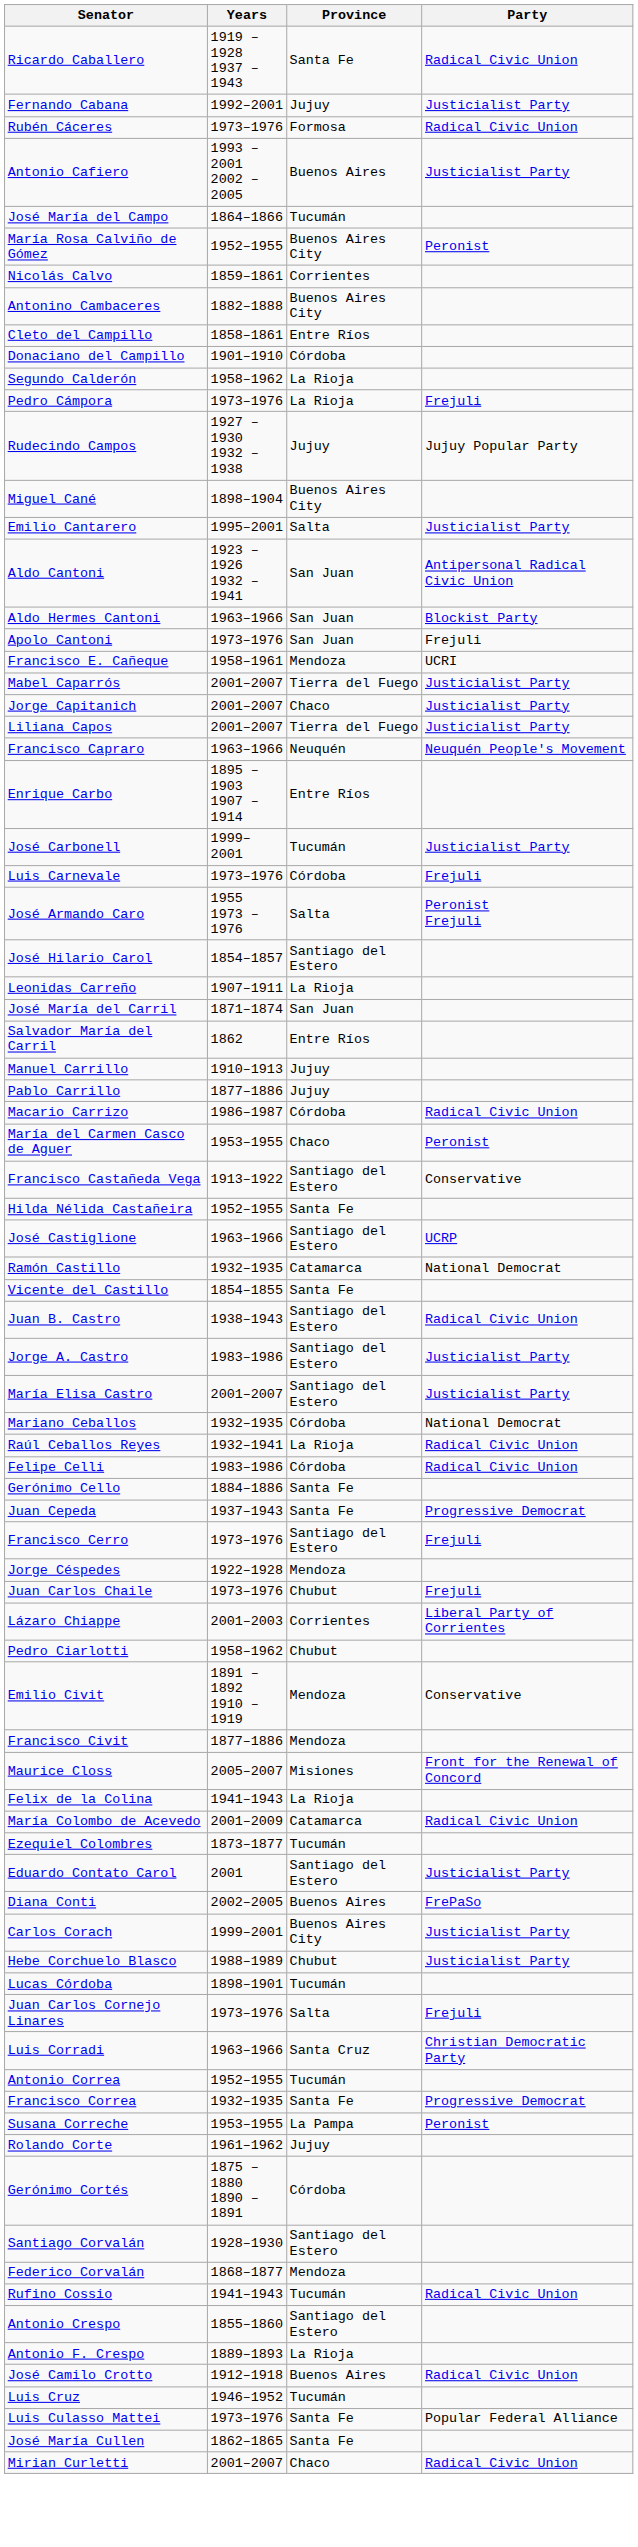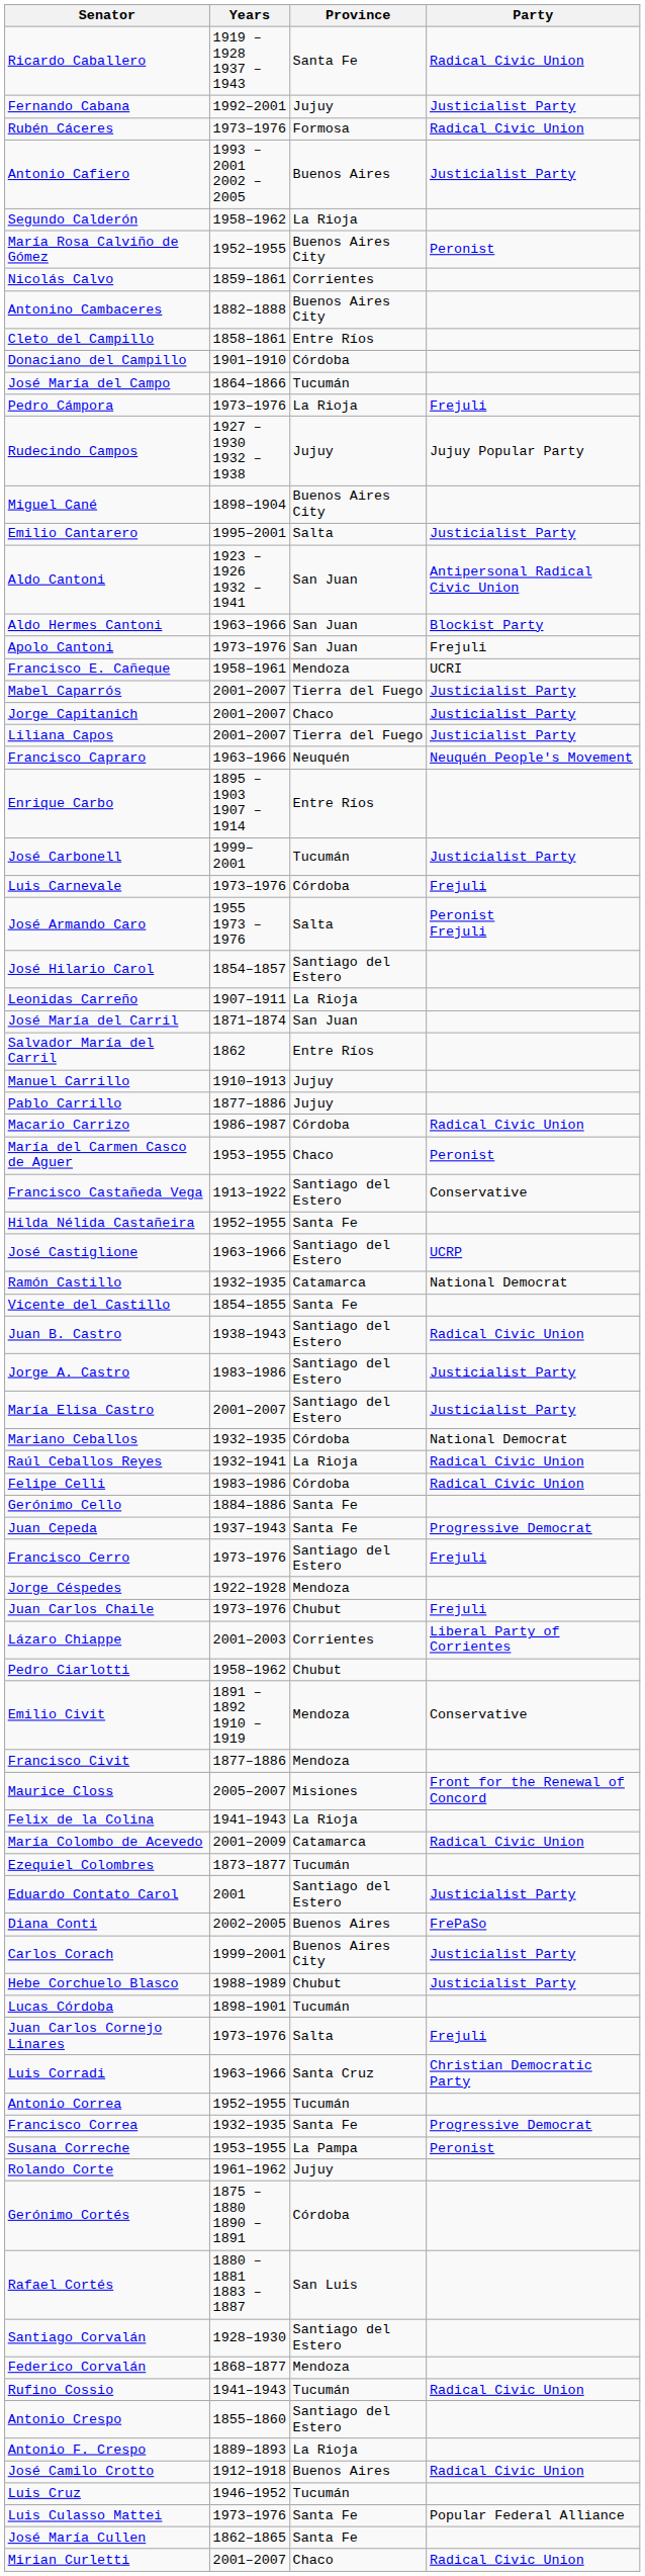 <table class=wikitable>
 <tr>
 <th>Senator</th>
 <th>Years</th>
 <th>Province</th>
 <th>Party</th>
 </tr>
 <tr>
 <td><a href='#'>Ricardo Caballero</a></td>
 <td>1919 – 1928<br>1937 – 1943</td>
 <td>Santa Fe</td>
 <td><a href='#'>Radical Civic Union</a></td>
 </tr>
 <tr>
 <td><a href='#'>Fernando Cabana</a></td>
 <td>1992–2001</td>
 <td>Jujuy</td>
 <td><a href='#'>Justicialist Party</a></td>
 </tr>
 <tr>
 <td><a href='#'>Rubén Cáceres</a></td>
 <td>1973–1976</td>
 <td>Formosa</td>
 <td><a href='#'>Radical Civic Union</a></td>
 </tr>
 <tr>
 <td><a href='#'>Antonio Cafiero</a></td>
 <td>1993 – 2001<br>2002 – 2005</td>
 <td>Buenos Aires</td>
 <td><a href='#'>Justicialist Party</a></td>
 </tr>
 <tr>
-<td><a href='#'>José María del Campo</a></td>
-<td>1864–1866</td>
-<td>Tucumán</td>
+<td><a href='#'>Segundo Calderón</a></td>
+<td>1958–1962</td>
+<td>La Rioja</td>
 <td></td>
 </tr>
 <tr>
 <td><a href='#'>María Rosa Calviño de Gómez</a></td>
 <td>1952–1955</td>
 <td>Buenos Aires City</td>
 <td><a href='#'>Peronist</a></td>
 </tr>
 <tr>
 <td><a href='#'>Nicolás Calvo</a></td>
 <td>1859–1861</td>
 <td>Corrientes</td>
 <td></td>
 </tr>
 <tr>
 <td><a href='#'>Antonino Cambaceres</a></td>
 <td>1882–1888</td>
 <td>Buenos Aires City</td>
 <td></td>
 </tr>
 <tr>
 <td><a href='#'>Cleto del Campillo</a></td>
 <td>1858–1861</td>
 <td>Entre Ríos</td>
 <td></td>
 </tr>
 <tr>
 <td><a href='#'>Donaciano del Campillo</a></td>
 <td>1901–1910</td>
 <td>Córdoba</td>
 <td></td>
 </tr>
 <tr>
-<td><a href='#'>Segundo Calderón</a></td>
-<td>1958–1962</td>
-<td>La Rioja</td>
+<td><a href='#'>José María del Campo</a></td>
+<td>1864–1866</td>
+<td>Tucumán</td>
 <td></td>
 </tr>
 <tr>
 <td><a href='#'>Pedro Cámpora</a></td>
 <td>1973–1976</td>
 <td>La Rioja</td>
 <td><a href='#'>Frejuli</a></td>
 </tr>
 <tr>
 <td><a href='#'>Rudecindo Campos</a></td>
 <td>1927 – 1930<br>1932 – 1938</td>
 <td>Jujuy</td>
 <td>Jujuy Popular Party</td>
 </tr>
 <tr>
 <td><a href='#'>Miguel Cané</a></td>
 <td>1898–1904</td>
 <td>Buenos Aires City</td>
 <td></td>
 </tr>
 <tr>
 <td><a href='#'>Emilio Cantarero</a></td>
 <td>1995–2001</td>
 <td>Salta</td>
 <td><a href='#'>Justicialist Party</a></td>
 </tr>
 <tr>
 <td><a href='#'>Aldo Cantoni</a></td>
 <td>1923 – 1926<br>1932 – 1941</td>
 <td>San Juan</td>
 <td><a href='#'>Antipersonal Radical Civic Union</a></td>
 </tr>
 <tr>
 <td><a href='#'>Aldo Hermes Cantoni</a></td>
 <td>1963–1966</td>
 <td>San Juan</td>
 <td><a href='#'>Blockist Party</a></td>
 </tr>
 <tr>
 <td><a href='#'>Apolo Cantoni</a></td>
 <td>1973–1976</td>
 <td>San Juan</td>
 <td>Frejuli</td>
 </tr>
 <tr>
 <td><a href='#'>Francisco E. Cañeque</a></td>
 <td>1958–1961</td>
 <td>Mendoza</td>
 <td>UCRI</td>
 </tr>
 <tr>
 <td><a href='#'>Mabel Caparrós</a></td>
 <td>2001–2007</td>
 <td>Tierra del Fuego</td>
 <td><a href='#'>Justicialist Party</a></td>
 </tr>
 <tr>
 <td><a href='#'>Jorge Capitanich</a></td>
 <td>2001–2007</td>
 <td>Chaco</td>
 <td><a href='#'>Justicialist Party</a></td>
 </tr>
 <tr>
 <td><a href='#'>Liliana Capos</a></td>
 <td>2001–2007</td>
 <td>Tierra del Fuego</td>
 <td><a href='#'>Justicialist Party</a></td>
 </tr>
 <tr>
 <td><a href='#'>Francisco Capraro</a></td>
 <td>1963–1966</td>
 <td>Neuquén</td>
 <td><a href='#'>Neuquén People's Movement</a></td>
 </tr>
 <tr>
 <td><a href='#'>Enrique Carbo</a></td>
 <td>1895 – 1903<br>1907 – 1914</td>
 <td>Entre Ríos</td>
 <td></td>
 </tr>
 <tr>
 <td><a href='#'>José Carbonell</a></td>
 <td>1999– 2001</td>
 <td>Tucumán</td>
 <td><a href='#'>Justicialist Party</a></td>
 </tr>
 <tr>
 <td><a href='#'>Luis Carnevale</a></td>
 <td>1973–1976</td>
 <td>Córdoba</td>
 <td><a href='#'>Frejuli</a></td>
 </tr>
 <tr>
 <td><a href='#'>José Armando Caro</a></td>
 <td>1955<br>1973 – 1976</td>
 <td>Salta</td>
 <td><a href='#'>Peronist</a><br><a href='#'>Frejuli</a></td>
 </tr>
 <tr>
 <td><a href='#'>José Hilario Carol</a></td>
 <td>1854–1857</td>
 <td>Santiago del Estero</td>
 <td></td>
 </tr>
 <tr>
 <td><a href='#'>Leonidas Carreño</a></td>
 <td>1907–1911</td>
 <td>La Rioja</td>
 <td></td>
 </tr>
 <tr>
 <td><a href='#'>José María del Carril</a></td>
 <td>1871–1874</td>
 <td>San Juan</td>
 <td></td>
 </tr>
 <tr>
 <td><a href='#'>Salvador María del Carril</a></td>
 <td>1862</td>
 <td>Entre Ríos</td>
 <td></td>
 </tr>
 <tr>
 <td><a href='#'>Manuel Carrillo</a></td>
 <td>1910–1913</td>
 <td>Jujuy</td>
 <td></td>
 </tr>
 <tr>
 <td><a href='#'>Pablo Carrillo</a></td>
 <td>1877–1886</td>
 <td>Jujuy</td>
 <td></td>
 </tr>
 <tr>
 <td><a href='#'>Macario Carrizo</a></td>
 <td>1986–1987</td>
 <td>Córdoba</td>
 <td><a href='#'>Radical Civic Union</a></td>
 </tr>
 <tr>
 <td><a href='#'>María del Carmen Casco de Aguer</a></td>
 <td>1953–1955</td>
 <td>Chaco</td>
 <td><a href='#'>Peronist</a></td>
 </tr>
 <tr>
 <td><a href='#'>Francisco Castañeda Vega</a></td>
 <td>1913–1922</td>
 <td>Santiago del Estero</td>
 <td>Conservative</td>
 </tr>
 <tr>
 <td><a href='#'>Hilda Nélida Castañeira</a></td>
 <td>1952–1955</td>
 <td>Santa Fe</td>
 <td></td>
 </tr>
 <tr>
 <td><a href='#'>José Castiglione</a></td>
 <td>1963–1966</td>
 <td>Santiago del Estero</td>
 <td><a href='#'>UCRP</a></td>
 </tr>
 <tr>
 <td><a href='#'>Ramón Castillo</a></td>
 <td>1932–1935</td>
 <td>Catamarca</td>
 <td>National Democrat</td>
 </tr>
 <tr>
 <td><a href='#'>Vicente del Castillo</a></td>
 <td>1854–1855</td>
 <td>Santa Fe</td>
 <td></td>
 </tr>
 <tr>
 <td><a href='#'>Juan B. Castro</a></td>
 <td>1938–1943</td>
 <td>Santiago del Estero</td>
 <td><a href='#'>Radical Civic Union</a></td>
 </tr>
 <tr>
 <td><a href='#'>Jorge A. Castro</a></td>
 <td>1983–1986</td>
 <td>Santiago del Estero</td>
 <td><a href='#'>Justicialist Party</a></td>
 </tr>
 <tr>
 <td><a href='#'>María Elisa Castro</a></td>
 <td>2001–2007</td>
 <td>Santiago del Estero</td>
 <td><a href='#'>Justicialist Party</a></td>
 </tr>
 <tr>
 <td><a href='#'>Mariano Ceballos</a></td>
 <td>1932–1935</td>
 <td>Córdoba</td>
 <td>National Democrat</td>
 </tr>
 <tr>
 <td><a href='#'>Raúl Ceballos Reyes</a></td>
 <td>1932–1941</td>
 <td>La Rioja</td>
 <td><a href='#'>Radical Civic Union</a></td>
 </tr>
 <tr>
 <td><a href='#'>Felipe Celli</a></td>
 <td>1983–1986</td>
 <td>Córdoba</td>
 <td><a href='#'>Radical Civic Union</a></td>
 </tr>
 <tr>
 <td><a href='#'>Gerónimo Cello</a></td>
 <td>1884–1886</td>
 <td>Santa Fe</td>
 <td></td>
 </tr>
 <tr>
 <td><a href='#'>Juan Cepeda</a></td>
 <td>1937–1943</td>
 <td>Santa Fe</td>
 <td><a href='#'>Progressive Democrat</a></td>
 </tr>
 <tr>
 <td><a href='#'>Francisco Cerro</a></td>
 <td>1973–1976</td>
 <td>Santiago del Estero</td>
 <td><a href='#'>Frejuli</a></td>
 </tr>
 <tr>
 <td><a href='#'>Jorge Céspedes</a></td>
 <td>1922–1928</td>
 <td>Mendoza</td>
 <td></td>
 </tr>
 <tr>
 <td><a href='#'>Juan Carlos Chaile</a></td>
 <td>1973–1976</td>
 <td>Chubut</td>
 <td><a href='#'>Frejuli</a></td>
 </tr>
 <tr>
 <td><a href='#'>Lázaro Chiappe</a></td>
 <td>2001–2003</td>
 <td>Corrientes</td>
 <td><a href='#'>Liberal Party of Corrientes</a></td>
 </tr>
 <tr>
 <td><a href='#'>Pedro Ciarlotti</a></td>
 <td>1958–1962</td>
 <td>Chubut</td>
 <td></td>
 </tr>
 <tr>
 <td><a href='#'>Emilio Civit</a></td>
 <td>1891 – 1892<br>1910 – 1919</td>
 <td>Mendoza</td>
 <td>Conservative</td>
 </tr>
 <tr>
 <td><a href='#'>Francisco Civit</a></td>
 <td>1877–1886</td>
 <td>Mendoza</td>
 <td></td>
 </tr>
 <tr>
 <td><a href='#'>Maurice Closs</a></td>
 <td>2005–2007</td>
 <td>Misiones</td>
 <td><a href='#'>Front for the Renewal of Concord</a></td>
 </tr>
 <tr>
 <td><a href='#'>Felix de la Colina</a></td>
 <td>1941–1943</td>
 <td>La Rioja</td>
 <td></td>
 </tr>
 <tr>
 <td><a href='#'>María Colombo de Acevedo</a></td>
 <td>2001–2009</td>
 <td>Catamarca</td>
 <td><a href='#'>Radical Civic Union</a></td>
 </tr>
 <tr>
 <td><a href='#'>Ezequiel Colombres</a></td>
 <td>1873–1877</td>
 <td>Tucumán</td>
 <td></td>
 </tr>
 <tr>
 <td><a href='#'>Eduardo Contato Carol</a></td>
 <td>2001</td>
 <td>Santiago del Estero</td>
 <td><a href='#'>Justicialist Party</a></td>
 </tr>
 <tr>
 <td><a href='#'>Diana Conti</a></td>
 <td>2002–2005</td>
 <td>Buenos Aires</td>
 <td><a href='#'>FrePaSo</a></td>
 </tr>
 <tr>
 <td><a href='#'>Carlos Corach</a></td>
 <td>1999–2001</td>
 <td>Buenos Aires City</td>
 <td><a href='#'>Justicialist Party</a></td>
 </tr>
 <tr>
 <td><a href='#'>Hebe Corchuelo Blasco</a></td>
 <td>1988–1989</td>
 <td>Chubut</td>
 <td><a href='#'>Justicialist Party</a></td>
 </tr>
 <tr>
 <td><a href='#'>Lucas Córdoba</a></td>
 <td>1898–1901</td>
 <td>Tucumán</td>
 <td></td>
 </tr>
 <tr>
 <td><a href='#'>Juan Carlos Cornejo Linares</a></td>
 <td>1973–1976</td>
 <td>Salta</td>
 <td><a href='#'>Frejuli</a></td>
 </tr>
 <tr>
 <td><a href='#'>Luis Corradi</a></td>
 <td>1963–1966</td>
 <td>Santa Cruz</td>
 <td><a href='#'>Christian Democratic Party</a></td>
 </tr>
 <tr>
 <td><a href='#'>Antonio Correa</a></td>
 <td>1952–1955</td>
 <td>Tucumán</td>
 <td></td>
 </tr>
 <tr>
 <td><a href='#'>Francisco Correa</a></td>
 <td>1932–1935</td>
 <td>Santa Fe</td>
 <td><a href='#'>Progressive Democrat</a></td>
 </tr>
 <tr>
 <td><a href='#'>Susana Correche</a></td>
 <td>1953–1955</td>
 <td>La Pampa</td>
 <td><a href='#'>Peronist</a></td>
 </tr>
 <tr>
 <td><a href='#'>Rolando Corte</a></td>
 <td>1961–1962</td>
 <td>Jujuy</td>
 <td></td>
 </tr>
 <tr>
 <td><a href='#'>Gerónimo Cortés</a></td>
 <td>1875 – 1880<br>1890 – 1891</td>
 <td>Córdoba</td>
 <td></td>
 </tr>
 <tr>
+<td><a href='#'>Rafael Cortés</a></td>
+<td>1880 – 1881<br>1883 – 1887</td>
+<td>San Luis</td>
+<td></td>
+</tr>
+<tr>
 <td><a href='#'>Santiago Corvalán</a></td>
 <td>1928–1930</td>
 <td>Santiago del Estero</td>
 <td></td>
 </tr>
 <tr>
 <td><a href='#'>Federico Corvalán</a></td>
 <td>1868–1877</td>
 <td>Mendoza</td>
 <td></td>
 </tr>
 <tr>
 <td><a href='#'>Rufino Cossio</a></td>
 <td>1941–1943</td>
 <td>Tucumán</td>
 <td><a href='#'>Radical Civic Union</a></td>
 </tr>
 <tr>
 <td><a href='#'>Antonio Crespo</a></td>
 <td>1855–1860</td>
 <td>Santiago del Estero</td>
 <td></td>
 </tr>
 <tr>
 <td><a href='#'>Antonio F. Crespo</a></td>
 <td>1889–1893</td>
 <td>La Rioja</td>
 <td></td>
 </tr>
 <tr>
 <td><a href='#'>José Camilo Crotto</a></td>
 <td>1912–1918</td>
 <td>Buenos Aires</td>
 <td><a href='#'>Radical Civic Union</a></td>
 </tr>
 <tr>
 <td><a href='#'>Luis Cruz</a></td>
 <td>1946–1952</td>
 <td>Tucumán</td>
 <td></td>
 </tr>
 <tr>
 <td><a href='#'>Luis Culasso Mattei</a></td>
 <td>1973–1976</td>
 <td>Santa Fe</td>
 <td>Popular Federal Alliance</td>
 </tr>
 <tr>
 <td><a href='#'>José María Cullen</a></td>
 <td>1862–1865</td>
 <td>Santa Fe</td>
 <td></td>
 </tr>
 <tr>
 <td><a href='#'>Mirian Curletti</a></td>
 <td>2001–2007</td>
 <td>Chaco</td>
 <td><a href='#'>Radical Civic Union</a></td>
 </tr>
 </table>
